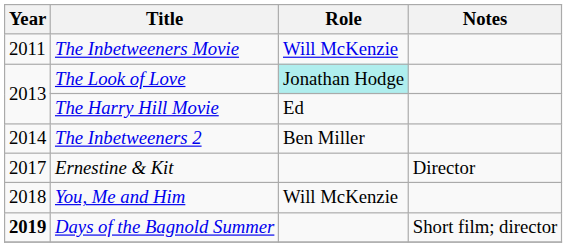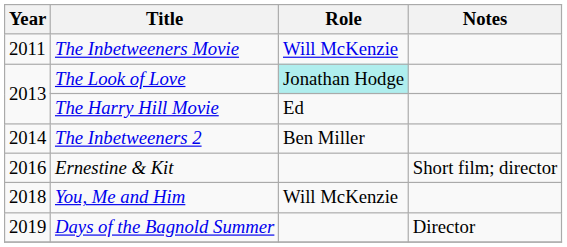 <table class = "wikitable sortable">
 <tr>
 <th>Year</th>
 <th>Title</th>
 <th>Role</th>
 <th>Notes</th>
 </tr>
 <tr>
 <td>2011</td>
 <td><em><a href='#'>The Inbetweeners Movie</a></em></td>
 <td><a href='#'>Will McKenzie</a></td>
 <td></td>
 </tr>
 <tr>
 <td rowspan=2>2013</td>
 <td><em><a href='#'>The Look of Love</a></em></td>
 <td style="background: paleturquoise;">Jonathan Hodge</td>
 <td></td>
 </tr>
 <tr>
 <td><em><a href='#'>The Harry Hill Movie</a></em></td>
 <td>Ed</td>
 <td></td>
 </tr>
 <tr>
 <td>2014</td>
 <td><em><a href='#'>The Inbetweeners 2</a></em></td>
 <td>Ben Miller</td>
 <td></td>
 </tr>
 <tr>
-<td>2017</td>
+<td>2016</td>
 <td><em>Ernestine & Kit</em></td>
 <td></td>
-<td>Director</td>
+<td>Short film; director</td>
 </tr>
 <tr>
 <td>2018</td>
 <td><em><a href='#'>You, Me and Him</a></em></td>
 <td>Will McKenzie</td>
 <td></td>
 </tr>
 <tr>
-<td><strong>2019</strong></td>
+<td>2019</td>
 <td><em><a href='#'>Days of the Bagnold Summer</a></em></td>
 <td></td>
-<td>Short film; director</td>
+<td>Director</td>
 </tr>
 <tr>
 </tr>
 </table>
